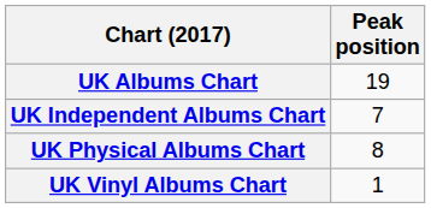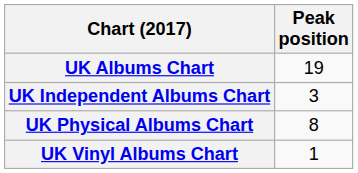 <table class="wikitable plainrowheaders" style="text-align:center">
 <tr>
 <th>Chart (2017)</th>
 <th>Peak<br>position</th>
 </tr>
 <tr>
 <th scope="row"><a href='#'>UK Albums Chart</a></th>
 <td>19</td>
 </tr>
 <tr>
 <th scope="row"><a href='#'>UK Independent Albums Chart</a></th>
-<td>7</td>
+<td>3</td>
 </tr>
 <tr>
 <th scope="row"><a href='#'>UK Physical Albums Chart</a></th>
 <td>8</td>
 </tr>
 <tr>
 <th scope="row"><a href='#'>UK Vinyl Albums Chart</a></th>
 <td>1</td>
 </tr>
 </table>
